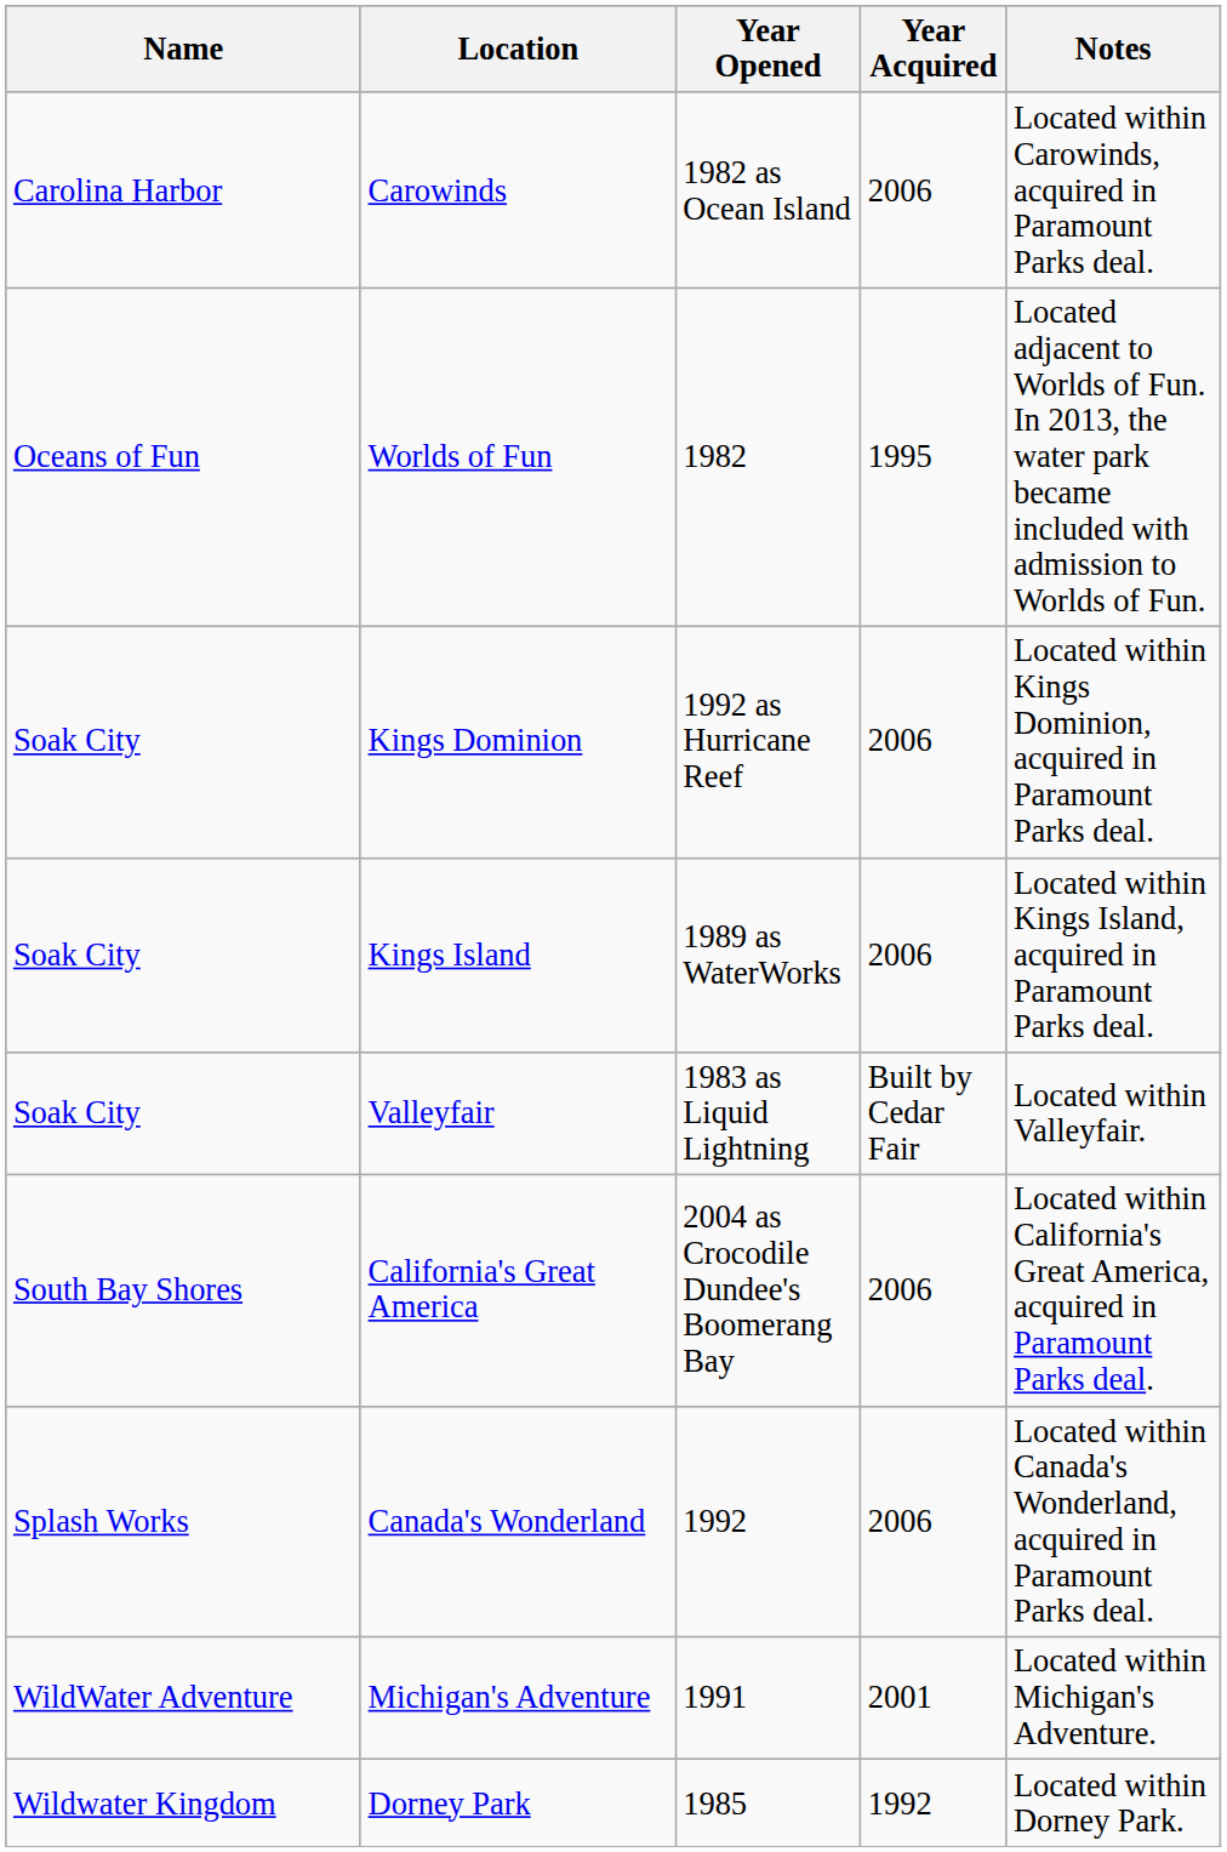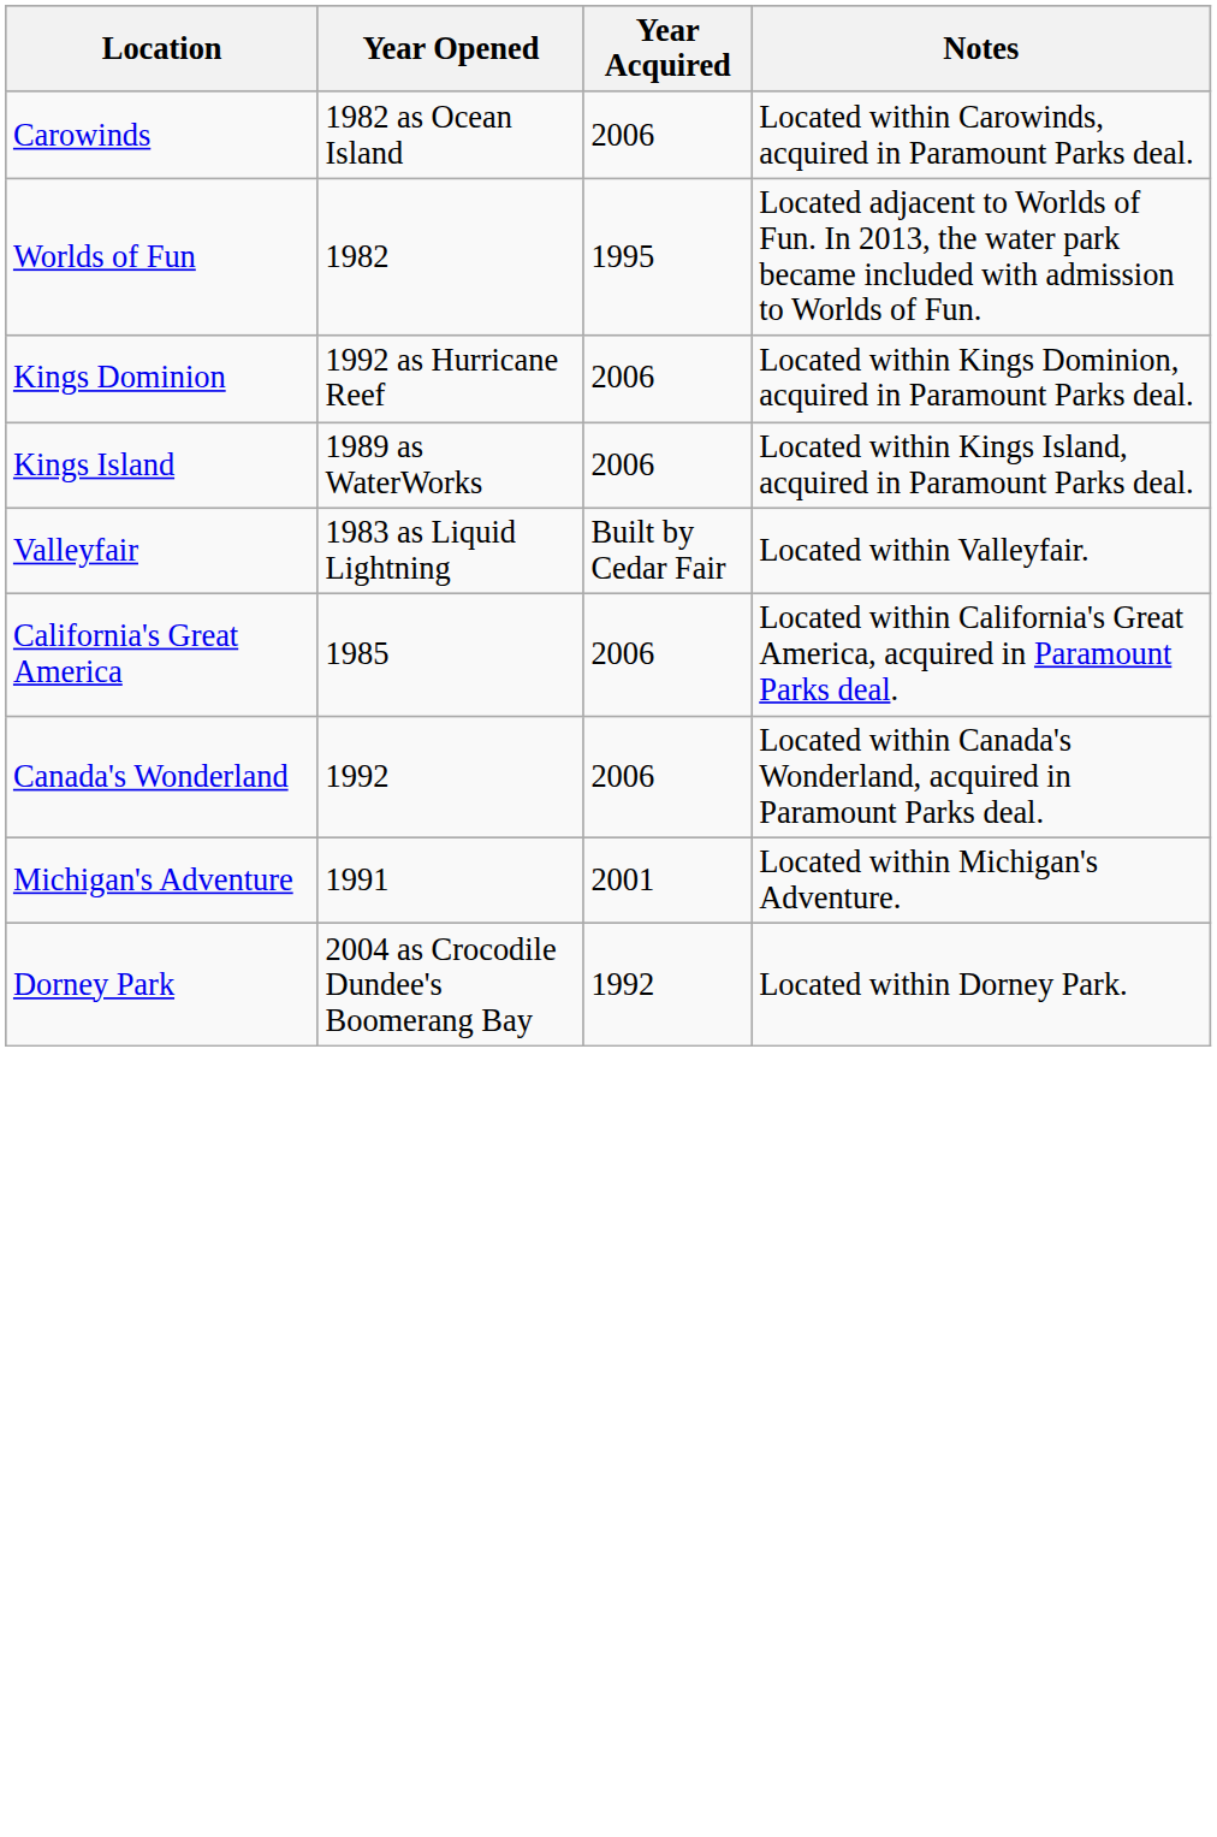 <table class="wikitable sortable">
 <tr>
-<th style="width:170px;">Name</th>
 <th style="width:150px;">Location</th>
 <th>Year Opened</th>
 <th>Year Acquired</th>
 <th>Notes</th>
 </tr>
 <tr>
-<td><a href='#'>Carolina Harbor</a></td>
 <td><a href='#'>Carowinds</a></td>
 <td>1982 as Ocean Island</td>
 <td>2006</td>
 <td>Located within Carowinds, acquired in Paramount Parks deal.</td>
 </tr>
 <tr>
-<td><a href='#'>Oceans of Fun</a></td>
 <td><a href='#'>Worlds of Fun</a></td>
 <td>1982</td>
 <td>1995</td>
 <td>Located adjacent to Worlds of Fun. In 2013, the water park became included with admission to Worlds of Fun.</td>
 </tr>
 <tr>
-<td><a href='#'>Soak City</a></td>
 <td><a href='#'>Kings Dominion</a></td>
 <td>1992 as Hurricane Reef</td>
 <td>2006</td>
 <td>Located within Kings Dominion, acquired in Paramount Parks deal.</td>
 </tr>
 <tr>
-<td><a href='#'>Soak City</a></td>
 <td><a href='#'>Kings Island</a></td>
 <td>1989 as WaterWorks</td>
 <td>2006</td>
 <td>Located within Kings Island, acquired in Paramount Parks deal.</td>
 </tr>
 <tr>
-<td><a href='#'>Soak City</a></td>
 <td><a href='#'>Valleyfair</a></td>
 <td>1983 as Liquid Lightning</td>
 <td>Built by Cedar Fair</td>
 <td>Located within Valleyfair.</td>
 </tr>
 <tr>
-<td><a href='#'>South Bay Shores</a></td>
 <td><a href='#'>California's Great America</a></td>
-<td>2004 as Crocodile Dundee's Boomerang Bay</td>
+<td>1985</td>
 <td>2006</td>
 <td>Located within California's Great America, acquired in <a href='#'>Paramount Parks deal</a>.</td>
 </tr>
 <tr>
-<td><a href='#'>Splash Works</a></td>
 <td><a href='#'>Canada's Wonderland</a></td>
 <td>1992</td>
 <td>2006</td>
 <td>Located within Canada's Wonderland, acquired in Paramount Parks deal.</td>
 </tr>
 <tr>
-<td><a href='#'>WildWater Adventure</a></td>
 <td><a href='#'>Michigan's Adventure</a></td>
 <td>1991</td>
 <td>2001</td>
 <td>Located within Michigan's Adventure.</td>
 </tr>
 <tr>
-<td><a href='#'>Wildwater Kingdom</a></td>
 <td><a href='#'>Dorney Park</a></td>
-<td>1985</td>
+<td>2004 as Crocodile Dundee's Boomerang Bay</td>
 <td>1992</td>
 <td>Located within Dorney Park.</td>
 </tr>
 </table>
